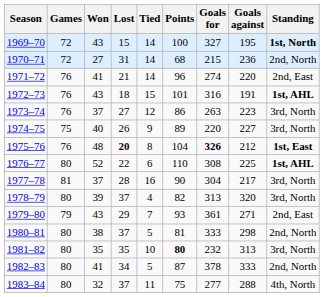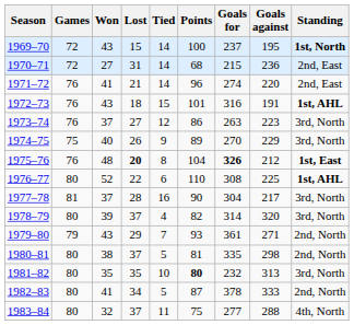 <table class="wikitable" style="text-align:center">
 <tr>
 <th>Season</th>
 <th>Games</th>
 <th>Won</th>
 <th>Lost</th>
 <th>Tied</th>
 <th>Points</th>
 <th>Goals<br>for</th>
 <th>Goals<br>against</th>
 <th>Standing</th>
 </tr>
 <tr bgcolor="#ddeeff">
 <td><a href='#'>1969–70</a></td>
 <td>72</td>
 <td>43</td>
 <td>15</td>
 <td>14</td>
 <td>100</td>
-<td>327</td>
+<td>237</td>
 <td>195</td>
 <td><strong>1st, North</strong></td>
 </tr>
 <tr bgcolor="#ddeeff">
 <td><a href='#'>1970–71</a></td>
 <td>72</td>
 <td>27</td>
 <td>31</td>
 <td>14</td>
 <td>68</td>
 <td>215</td>
 <td>236</td>
-<td>2nd, North</td>
+<td>2nd, East</td>
 </tr>
 <tr>
 <td><a href='#'>1971–72</a></td>
 <td>76</td>
 <td>41</td>
 <td>21</td>
 <td>14</td>
 <td>96</td>
 <td>274</td>
 <td>220</td>
 <td>2nd, East</td>
 </tr>
 <tr>
 <td><a href='#'>1972–73</a></td>
 <td>76</td>
 <td>43</td>
 <td>18</td>
 <td>15</td>
 <td>101</td>
 <td>316</td>
 <td>191</td>
 <td><strong>1st, AHL</strong></td>
 </tr>
 <tr>
 <td><a href='#'>1973–74</a></td>
 <td>76</td>
 <td>37</td>
 <td>27</td>
 <td>12</td>
 <td>86</td>
 <td>263</td>
 <td>223</td>
 <td>3rd, North</td>
 </tr>
 <tr>
 <td><a href='#'>1974–75</a></td>
 <td>75</td>
 <td>40</td>
 <td>26</td>
 <td>9</td>
 <td>89</td>
-<td>220</td>
-<td>227</td>
+<td>270</td>
+<td>229</td>
 <td>3rd, North</td>
 </tr>
 <tr>
 <td><a href='#'>1975–76</a></td>
 <td>76</td>
 <td>48</td>
 <td><strong>20</strong></td>
 <td>8</td>
 <td>104</td>
 <td><strong>326</strong></td>
 <td>212</td>
 <td><strong>1st, East</strong></td>
 </tr>
 <tr>
 <td><a href='#'>1976–77</a></td>
 <td>80</td>
 <td>52</td>
 <td>22</td>
 <td>6</td>
 <td>110</td>
 <td>308</td>
 <td>225</td>
 <td><strong>1st, AHL</strong></td>
 </tr>
 <tr>
 <td><a href='#'>1977–78</a></td>
 <td>81</td>
 <td>37</td>
 <td>28</td>
 <td>16</td>
 <td>90</td>
 <td>304</td>
 <td>217</td>
 <td>3rd, North</td>
 </tr>
 <tr>
 <td><a href='#'>1978–79</a></td>
 <td>80</td>
 <td>39</td>
 <td>37</td>
 <td>4</td>
 <td>82</td>
-<td>313</td>
+<td>314</td>
 <td>320</td>
 <td>3rd, North</td>
 </tr>
 <tr>
 <td><a href='#'>1979–80</a></td>
 <td>79</td>
 <td>43</td>
 <td>29</td>
 <td>7</td>
 <td>93</td>
 <td>361</td>
 <td>271</td>
-<td>2nd, East</td>
+<td>2nd, North</td>
 </tr>
 <tr>
 <td><a href='#'>1980–81</a></td>
 <td>80</td>
 <td>38</td>
 <td>37</td>
 <td>5</td>
 <td>81</td>
-<td>333</td>
+<td>335</td>
 <td>298</td>
 <td>2nd, North</td>
 </tr>
 <tr>
 <td><a href='#'>1981–82</a></td>
 <td>80</td>
 <td>35</td>
 <td>35</td>
 <td>10</td>
 <td><strong>80</strong></td>
 <td>232</td>
 <td>313</td>
 <td>3rd, North</td>
 </tr>
 <tr>
 <td><a href='#'>1982–83</a></td>
 <td>80</td>
 <td>41</td>
 <td>34</td>
 <td>5</td>
 <td>87</td>
 <td>378</td>
 <td>333</td>
 <td>2nd, North</td>
 </tr>
 <tr>
 <td><a href='#'>1983–84</a></td>
 <td>80</td>
 <td>32</td>
 <td>37</td>
 <td>11</td>
 <td>75</td>
 <td>277</td>
 <td>288</td>
 <td>4th, North</td>
 </tr>
 </table>
